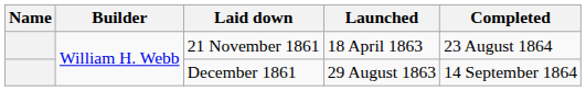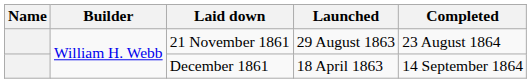 <table class="wikitable plainrowheaders">
 <tr>
 <th scope="col">Name</th>
 <th scope="col">Builder</th>
 <th scope="col">Laid down</th>
 <th scope="col">Launched</th>
 <th scope="col">Completed</th>
 </tr>
 <tr>
 <th scope="row"></th>
 <td rowspan="2"><a href='#'>William H. Webb</a></td>
 <td>21 November 1861</td>
-<td>18 April 1863</td>
+<td>29 August 1863</td>
 <td>23 August 1864</td>
 </tr>
 <tr>
 <th scope="row"></th>
 <td>December 1861</td>
-<td>29 August 1863</td>
+<td>18 April 1863</td>
 <td>14 September 1864</td>
 </tr>
 </table>
